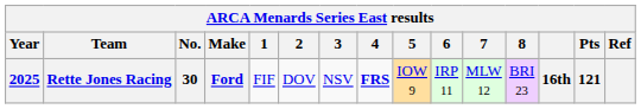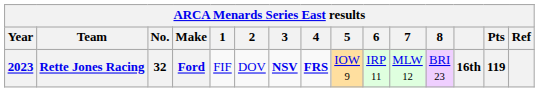 <table class="wikitable" style="text-align:center; font-size:75%">
 <tr>
 <th colspan=15><a href='#'>ARCA Menards Series East</a> results</th>
 </tr>
 <tr>
 <th>Year</th>
 <th>Team</th>
 <th>No.</th>
 <th>Make</th>
 <th>1</th>
 <th>2</th>
 <th>3</th>
 <th>4</th>
 <th>5</th>
 <th>6</th>
 <th>7</th>
 <th>8</th>
 <th></th>
 <th>Pts</th>
 <th>Ref</th>
 </tr>
 <tr>
-<th><a href='#'>2025</a></th>
+<th><a href='#'>2023</a></th>
 <th><a href='#'>Rette Jones Racing</a></th>
-<th>30</th>
+<th>32</th>
 <th><a href='#'>Ford</a></th>
 <td><a href='#'>FIF</a></td>
 <td><a href='#'>DOV</a></td>
-<td><a href='#'>NSV</a></td>
+<td><strong><a href='#'>NSV</a></strong></td>
 <td><strong><a href='#'>FRS</a></strong></td>
 <td style="background:#FFDF9F;"><a href='#'>IOW</a><br><small>9</small></td>
 <td style="background:#DFFFDF;"><a href='#'>IRP</a><br><small>11</small></td>
 <td style="background:#DFFFDF;"><a href='#'>MLW</a><br><small>12</small></td>
 <td style="background:#EFCFFF;"><a href='#'>BRI</a><br><small>23</small></td>
 <th>16th</th>
-<th>121</th>
+<th>119</th>
 <th></th>
 </tr>
 </table>
